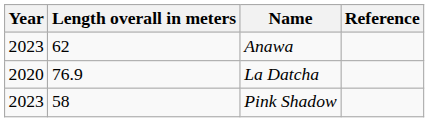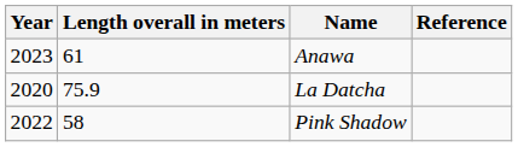 <table class="wikitable sortable">
 <tr>
 <th>Year</th>
 <th>Length overall in meters</th>
 <th>Name</th>
 <th>Reference</th>
 </tr>
 <tr>
 <td>2023</td>
-<td>62</td>
+<td>61</td>
 <td><em>Anawa</em></td>
 <td></td>
 </tr>
 <tr>
 <td>2020</td>
-<td>76.9</td>
+<td>75.9</td>
 <td><em>La Datcha</em></td>
 <td></td>
 </tr>
 <tr>
-<td>2023</td>
+<td>2022</td>
 <td>58</td>
 <td><em>Pink Shadow</em></td>
 <td></td>
 </tr>
 </table>
